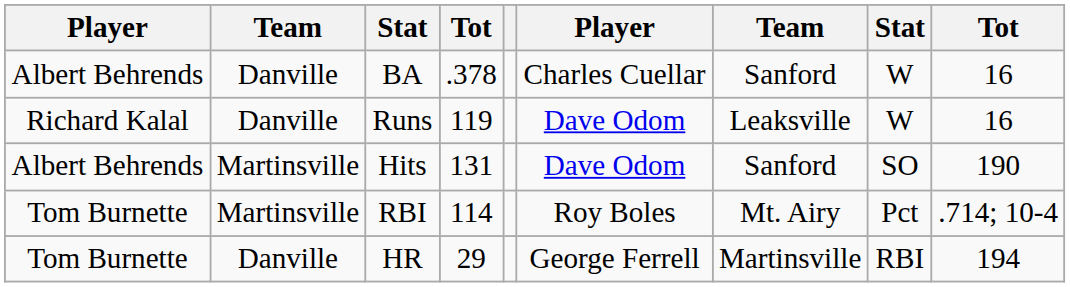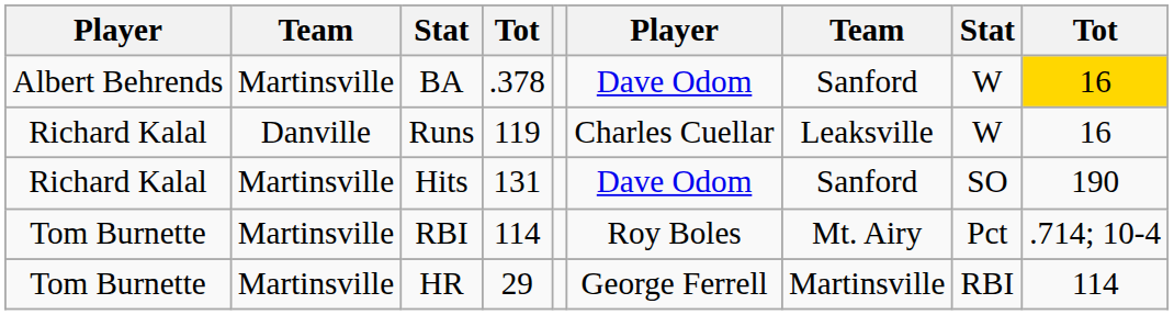 <table class="wikitable" style="text-align:center">
 <tr>
 <th>Player</th>
 <th>Team</th>
 <th>Stat</th>
 <th>Tot</th>
 <th></th>
 <th>Player</th>
 <th>Team</th>
 <th>Stat</th>
 <th>Tot</th>
 </tr>
 <tr>
 <td>Albert Behrends</td>
-<td>Danville</td>
+<td>Martinsville</td>
 <td>BA</td>
 <td>.378</td>
 <td></td>
-<td>Charles Cuellar</td>
+<td><a href='#'>Dave Odom</a></td>
 <td>Sanford</td>
 <td>W</td>
-<td>16</td>
+<td style="background: gold;">16</td>
 </tr>
 <tr>
 <td>Richard Kalal</td>
 <td>Danville</td>
 <td>Runs</td>
 <td>119</td>
 <td></td>
-<td><a href='#'>Dave Odom</a></td>
+<td>Charles Cuellar</td>
 <td>Leaksville</td>
 <td>W</td>
 <td>16</td>
 </tr>
 <tr>
-<td>Albert Behrends</td>
+<td>Richard Kalal</td>
 <td>Martinsville</td>
 <td>Hits</td>
 <td>131</td>
 <td></td>
 <td><a href='#'>Dave Odom</a></td>
 <td>Sanford</td>
 <td>SO</td>
 <td>190</td>
 </tr>
 <tr>
 <td>Tom Burnette</td>
 <td>Martinsville</td>
 <td>RBI</td>
 <td>114</td>
 <td></td>
 <td>Roy Boles</td>
 <td>Mt. Airy</td>
 <td>Pct</td>
 <td>.714; 10-4</td>
 </tr>
 <tr>
 <td>Tom Burnette</td>
-<td>Danville</td>
+<td>Martinsville</td>
 <td>HR</td>
 <td>29</td>
 <td></td>
 <td>George Ferrell</td>
 <td>Martinsville</td>
 <td>RBI</td>
-<td>194</td>
+<td>114</td>
 </tr>
 </table>
